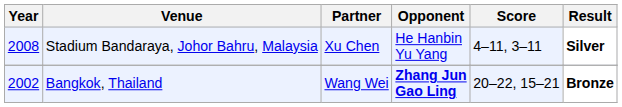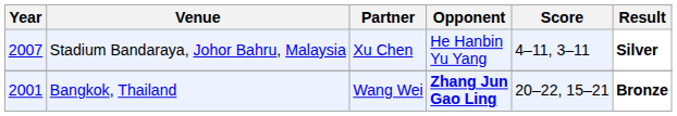 <table class="sortable wikitable" style="font-size: 90%;">
 <tr>
 <th>Year</th>
 <th>Venue</th>
 <th>Partner</th>
 <th>Opponent</th>
 <th>Score</th>
 <th>Result</th>
 </tr>
 <tr style="background:#ECF2FF">
-<td align="center"><a href='#'>2008</a></td>
+<td align="center"><a href='#'>2007</a></td>
 <td align="left">Stadium Bandaraya, <a href='#'>Johor Bahru</a>, <a href='#'>Malaysia</a></td>
 <td align="left"> <a href='#'>Xu Chen</a></td>
 <td align="left"> <a href='#'>He Hanbin</a> <br>  <a href='#'>Yu Yang</a></td>
 <td align="left">4–11, 3–11</td>
 <td style="text-align:left; background:white"> <strong>Silver</strong></td>
 </tr>
 <tr>
 </tr>
 <tr style="background:#ECF2FF">
-<td align="center"><a href='#'>2002</a></td>
+<td align="center"><a href='#'>2001</a></td>
 <td align="left"><a href='#'>Bangkok</a>, <a href='#'>Thailand</a></td>
 <td align="left"> <a href='#'>Wang Wei</a></td>
 <td align="left"><strong> <a href='#'>Zhang Jun</a> <br>  <a href='#'>Gao Ling</a></strong></td>
 <td align="left">20–22, 15–21</td>
 <td style="text-align:left; background:white"> <strong>Bronze</strong></td>
 </tr>
 </table>
